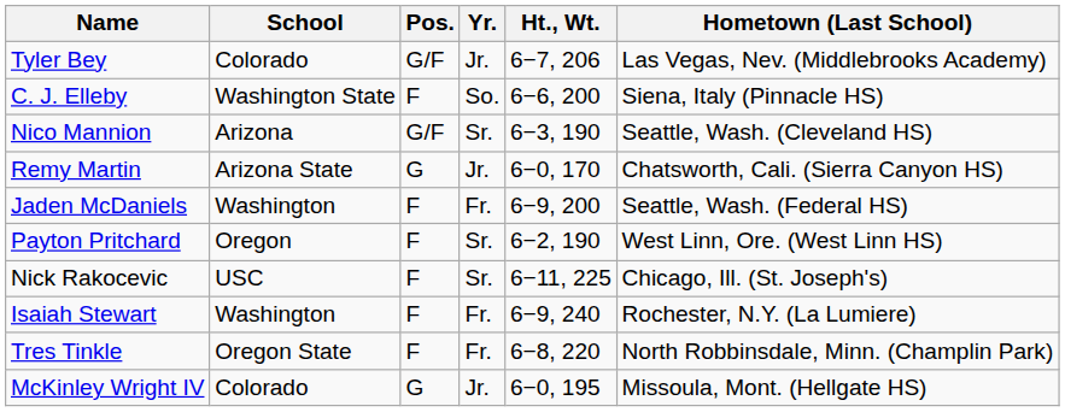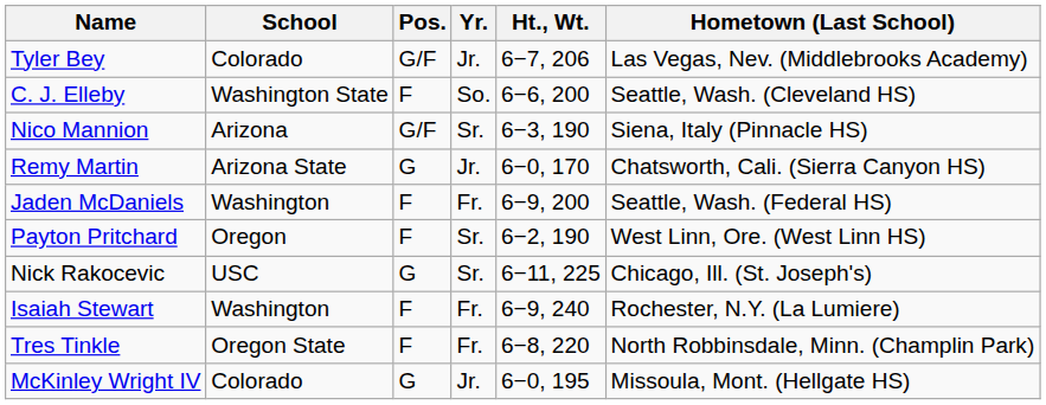 <table class="wikitable">
 <tr>
 <th>Name</th>
 <th>School</th>
 <th>Pos.</th>
 <th>Yr.</th>
 <th>Ht., Wt.</th>
 <th>Hometown (Last School)</th>
 </tr>
 <tr>
 <td><a href='#'>Tyler Bey</a></td>
 <td>Colorado</td>
 <td>G/F</td>
 <td>Jr.</td>
 <td>6−7, 206</td>
 <td>Las Vegas, Nev. (Middlebrooks Academy)</td>
 </tr>
 <tr>
 <td><a href='#'>C. J. Elleby</a></td>
 <td>Washington State</td>
 <td>F</td>
 <td>So.</td>
 <td>6−6, 200</td>
-<td>Siena, Italy (Pinnacle HS)</td>
+<td>Seattle, Wash. (Cleveland HS)</td>
 </tr>
 <tr>
 <td><a href='#'>Nico Mannion</a></td>
 <td>Arizona</td>
 <td>G/F</td>
 <td>Sr.</td>
 <td>6−3, 190</td>
-<td>Seattle, Wash. (Cleveland HS)</td>
+<td>Siena, Italy (Pinnacle HS)</td>
 </tr>
 <tr>
 <td><a href='#'>Remy Martin</a></td>
 <td>Arizona State</td>
 <td>G</td>
 <td>Jr.</td>
 <td>6−0, 170</td>
 <td>Chatsworth, Cali. (Sierra Canyon HS)</td>
 </tr>
 <tr>
 <td><a href='#'>Jaden McDaniels</a></td>
 <td>Washington</td>
 <td>F</td>
 <td>Fr.</td>
 <td>6−9, 200</td>
 <td>Seattle, Wash. (Federal HS)</td>
 </tr>
 <tr>
 <td><a href='#'>Payton Pritchard</a></td>
 <td>Oregon</td>
 <td>F</td>
 <td>Sr.</td>
 <td>6−2, 190</td>
 <td>West Linn, Ore. (West Linn HS)</td>
 </tr>
 <tr>
 <td>Nick Rakocevic</td>
 <td>USC</td>
-<td>F</td>
+<td>G</td>
 <td>Sr.</td>
 <td>6−11, 225</td>
 <td>Chicago, Ill. (St. Joseph's)</td>
 </tr>
 <tr>
 <td><a href='#'>Isaiah Stewart</a></td>
 <td>Washington</td>
 <td>F</td>
 <td>Fr.</td>
 <td>6−9, 240</td>
 <td>Rochester, N.Y. (La Lumiere)</td>
 </tr>
 <tr>
 <td><a href='#'>Tres Tinkle</a></td>
 <td>Oregon State</td>
 <td>F</td>
 <td>Fr.</td>
 <td>6−8, 220</td>
 <td>North Robbinsdale, Minn. (Champlin Park)</td>
 </tr>
 <tr>
 <td><a href='#'>McKinley Wright IV</a></td>
 <td>Colorado</td>
 <td>G</td>
 <td>Jr.</td>
 <td>6−0, 195</td>
 <td>Missoula, Mont. (Hellgate HS)</td>
 </tr>
 </table>
